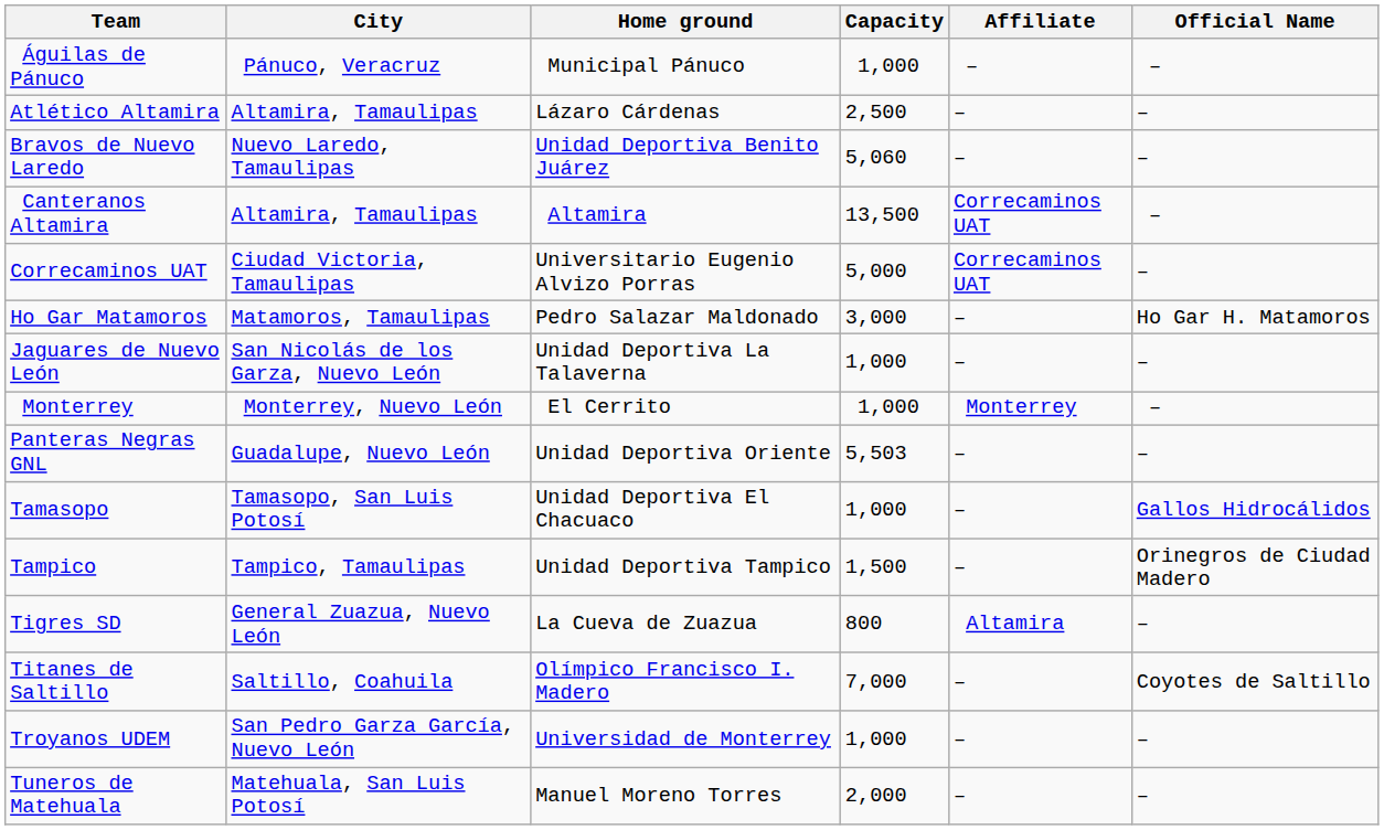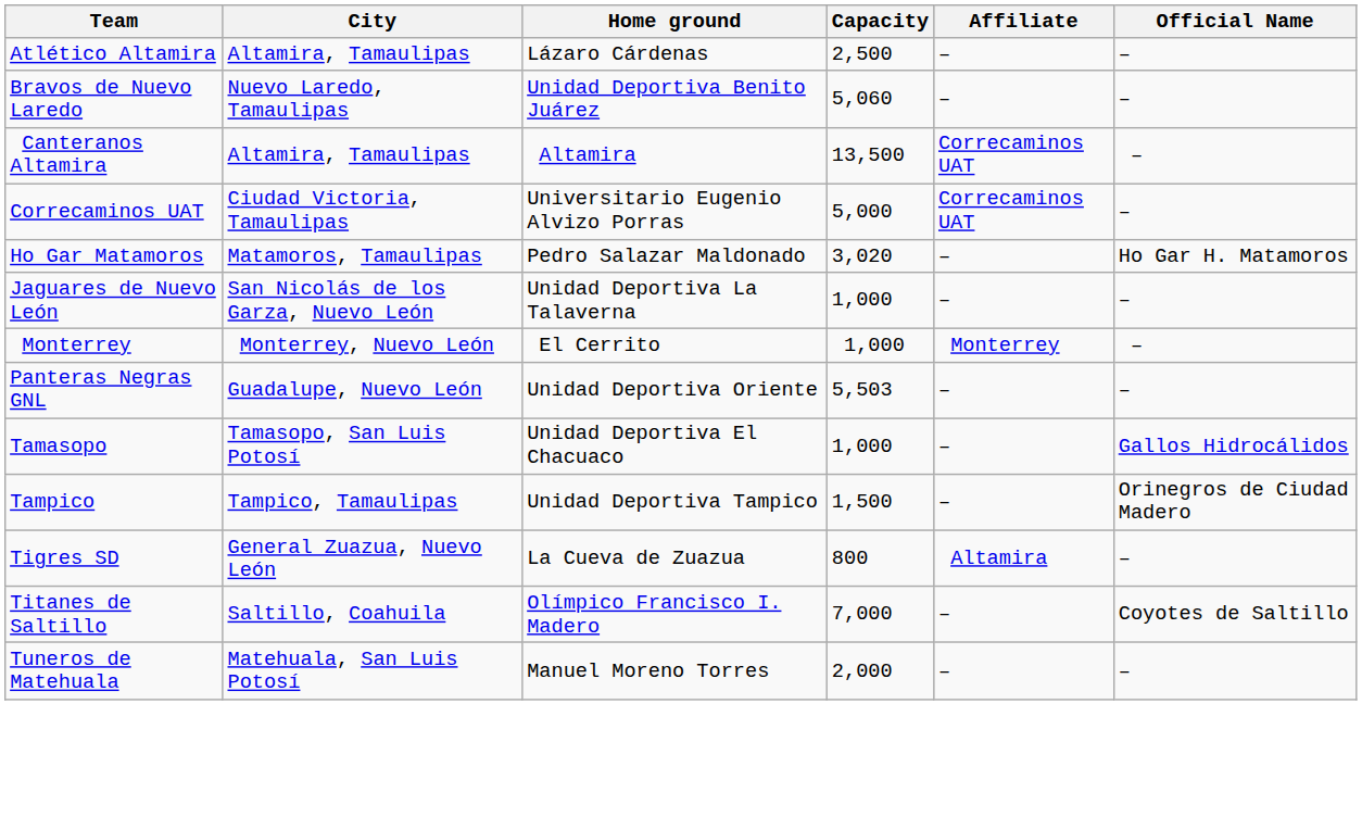 <table class="wikitable sortable">
 <tr>
 <th>Team</th>
 <th>City</th>
 <th>Home ground</th>
 <th>Capacity</th>
 <th>Affiliate</th>
 <th>Official Name</th>
-</tr>
-<tr>
-<td> <a href='#'>Águilas de Pánuco</a> </td>
-<td> <a href='#'>Pánuco</a>, <a href='#'>Veracruz</a> </td>
-<td> Municipal Pánuco</td>
-<td> 1,000</td>
-<td> – </td>
-<td> –</td>
 </tr>
 <tr>
 <td><a href='#'>Atlético Altamira</a></td>
 <td><a href='#'>Altamira</a>, <a href='#'>Tamaulipas</a></td>
 <td>Lázaro Cárdenas</td>
 <td>2,500</td>
 <td>–</td>
 <td>–</td>
 </tr>
 <tr>
 <td><a href='#'>Bravos de Nuevo Laredo</a></td>
 <td><a href='#'>Nuevo Laredo</a>, <a href='#'>Tamaulipas</a></td>
 <td><a href='#'>Unidad Deportiva Benito Juárez</a></td>
 <td>5,060</td>
 <td>–</td>
 <td>–</td>
 </tr>
 <tr>
 <td> <a href='#'>Canteranos Altamira</a></td>
 <td><a href='#'>Altamira</a>, <a href='#'>Tamaulipas</a></td>
 <td> <a href='#'>Altamira</a> </td>
 <td>13,500 </td>
 <td><a href='#'>Correcaminos UAT</a></td>
 <td> –</td>
 </tr>
 <tr>
 <td><a href='#'>Correcaminos UAT</a></td>
 <td><a href='#'>Ciudad Victoria</a>, <a href='#'>Tamaulipas</a></td>
 <td>Universitario Eugenio Alvizo Porras</td>
 <td>5,000</td>
 <td><a href='#'>Correcaminos UAT</a></td>
 <td>–</td>
 </tr>
 <tr>
 <td><a href='#'>Ho Gar Matamoros</a></td>
 <td><a href='#'>Matamoros</a>, <a href='#'>Tamaulipas</a></td>
 <td>Pedro Salazar Maldonado</td>
-<td>3,000</td>
+<td>3,020</td>
 <td>–</td>
 <td>Ho Gar H. Matamoros</td>
 </tr>
 <tr>
 <td><a href='#'>Jaguares de Nuevo León</a></td>
 <td><a href='#'>San Nicolás de los Garza</a>, <a href='#'>Nuevo León</a></td>
 <td>Unidad Deportiva La Talaverna</td>
 <td>1,000</td>
 <td>–</td>
 <td>–</td>
 </tr>
 <tr>
 <td> <a href='#'>Monterrey</a> </td>
 <td> <a href='#'>Monterrey</a>, <a href='#'>Nuevo León</a> </td>
 <td> El Cerrito</td>
 <td> 1,000 </td>
 <td> <a href='#'>Monterrey</a> </td>
 <td> –</td>
 </tr>
 <tr>
 <td><a href='#'>Panteras Negras GNL</a></td>
 <td><a href='#'>Guadalupe</a>, <a href='#'>Nuevo León</a></td>
 <td>Unidad Deportiva Oriente</td>
 <td>5,503</td>
 <td>–</td>
 <td>–</td>
 </tr>
 <tr>
 <td><a href='#'>Tamasopo</a></td>
 <td><a href='#'>Tamasopo</a>, <a href='#'>San Luis Potosí</a></td>
 <td>Unidad Deportiva El Chacuaco</td>
 <td>1,000</td>
 <td>–</td>
 <td><a href='#'>Gallos Hidrocálidos</a></td>
 </tr>
 <tr>
 <td><a href='#'>Tampico</a></td>
 <td><a href='#'>Tampico</a>, <a href='#'>Tamaulipas</a></td>
 <td>Unidad Deportiva Tampico</td>
 <td>1,500</td>
 <td>–</td>
 <td>Orinegros de Ciudad Madero</td>
 </tr>
 <tr>
 <td><a href='#'>Tigres SD</a></td>
 <td><a href='#'>General Zuazua</a>, <a href='#'>Nuevo León</a></td>
 <td>La Cueva de Zuazua</td>
 <td>800</td>
 <td> <a href='#'>Altamira</a> </td>
 <td>–</td>
 </tr>
 <tr>
 <td><a href='#'>Titanes de Saltillo</a></td>
 <td><a href='#'>Saltillo</a>, <a href='#'>Coahuila</a></td>
 <td><a href='#'>Olímpico Francisco I. Madero</a></td>
 <td>7,000</td>
 <td>–</td>
 <td>Coyotes de Saltillo</td>
 </tr>
 <tr>
-<td><a href='#'>Troyanos UDEM</a></td>
-<td><a href='#'>San Pedro Garza García</a>, <a href='#'>Nuevo León</a></td>
-<td><a href='#'>Universidad de Monterrey</a></td>
-<td>1,000</td>
-<td>–</td>
-<td>–</td>
-</tr>
-<tr>
 <td><a href='#'>Tuneros de Matehuala</a></td>
 <td><a href='#'>Matehuala</a>, <a href='#'>San Luis Potosí</a></td>
 <td>Manuel Moreno Torres</td>
 <td>2,000</td>
 <td>–</td>
 <td>–</td>
 </tr>
 </table>
